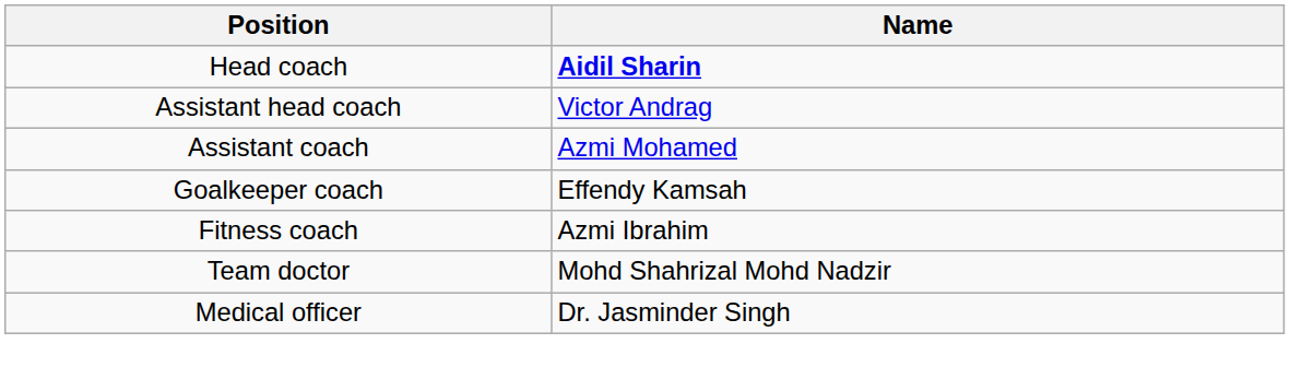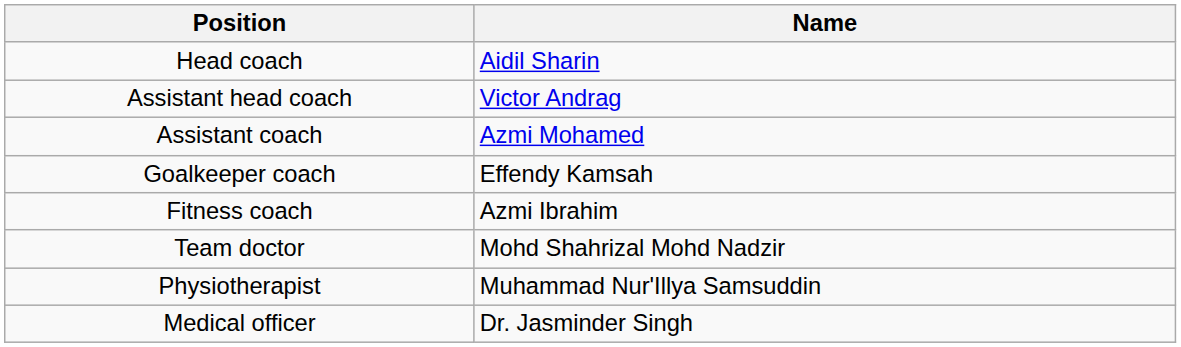 <table class="wikitable" style="text-align:center;width:50%;">
 <tr>
 <th>Position</th>
 <th>Name</th>
 </tr>
 <tr>
 <td>Head coach</td>
-<td align=left><strong> <a href='#'>Aidil Sharin</a></strong></td>
+<td align=left> <a href='#'>Aidil Sharin</a></td>
 </tr>
 <tr>
 <td>Assistant head coach</td>
 <td align=left> <a href='#'>Victor Andrag</a></td>
 </tr>
 <tr>
 <td>Assistant coach</td>
 <td align=left> <a href='#'>Azmi Mohamed</a></td>
 </tr>
 <tr>
 <td>Goalkeeper coach</td>
 <td align=left> Effendy Kamsah</td>
 </tr>
 <tr>
 <td>Fitness coach</td>
 <td align=left> Azmi Ibrahim</td>
 </tr>
 <tr>
 <td>Team doctor</td>
 <td align=left> Mohd Shahrizal Mohd Nadzir</td>
 </tr>
 <tr>
+<td>Physiotherapist</td>
+<td align=left> Muhammad Nur'Illya Samsuddin</td>
+</tr>
+<tr>
 <td>Medical officer</td>
 <td align=left> Dr. Jasminder Singh</td>
 </tr>
 </table>
